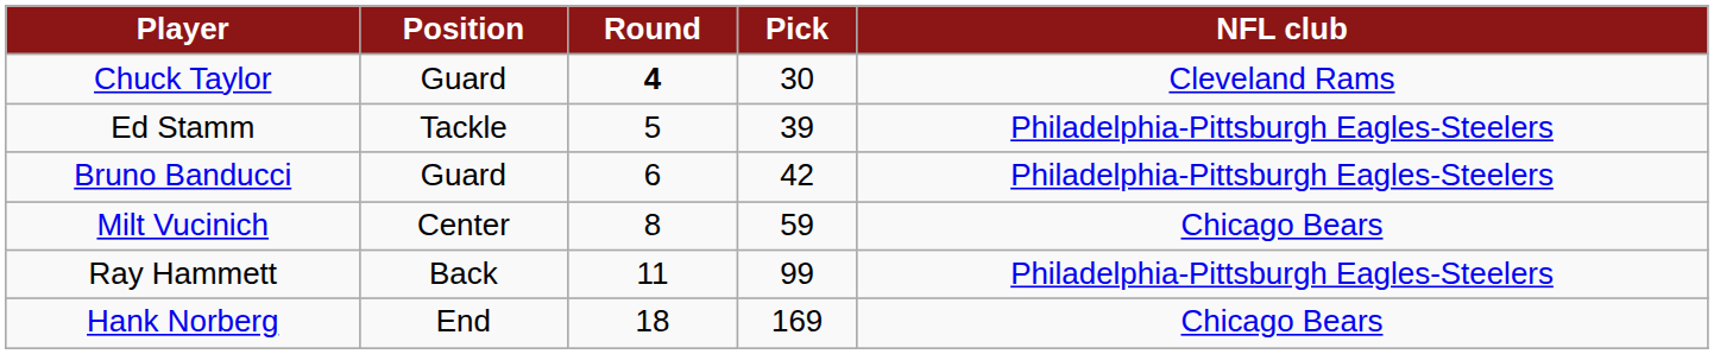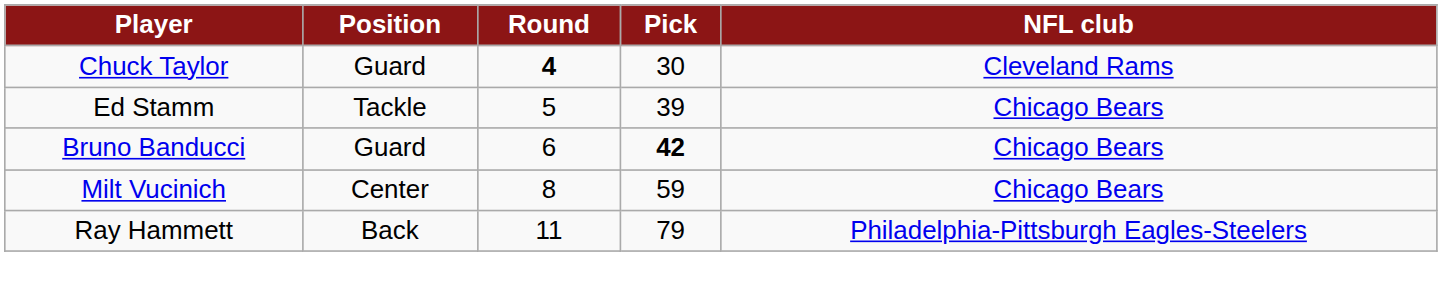 <table class="wikitable" width="70%">
 <tr align="center"  style="background: #8C1515;color:#FFFFFF;">
 <td><strong>Player</strong></td>
 <td><strong>Position</strong></td>
 <td><strong>Round</strong></td>
 <td><strong>Pick</strong></td>
 <td><strong>NFL club</strong></td>
 </tr>
 <tr align="center" bgcolor="">
 <td><a href='#'>Chuck Taylor</a></td>
 <td>Guard</td>
 <td><strong>4</strong></td>
 <td>30</td>
 <td><a href='#'>Cleveland Rams</a></td>
 </tr>
 <tr align="center" bgcolor="">
 <td>Ed Stamm</td>
 <td>Tackle</td>
 <td>5</td>
 <td>39</td>
-<td><a href='#'>Philadelphia-Pittsburgh Eagles-Steelers</a></td>
+<td><a href='#'>Chicago Bears</a></td>
 </tr>
 <tr align="center" bgcolor="">
 <td><a href='#'>Bruno Banducci</a></td>
 <td>Guard</td>
 <td>6</td>
-<td>42</td>
-<td><a href='#'>Philadelphia-Pittsburgh Eagles-Steelers</a></td>
+<td><strong>42</strong></td>
+<td><a href='#'>Chicago Bears</a></td>
 </tr>
 <tr align="center" bgcolor="">
 <td><a href='#'>Milt Vucinich</a></td>
 <td>Center</td>
 <td>8</td>
 <td>59</td>
 <td><a href='#'>Chicago Bears</a></td>
 </tr>
 <tr align="center" bgcolor="">
 <td>Ray Hammett</td>
 <td>Back</td>
 <td>11</td>
-<td>99</td>
+<td>79</td>
 <td><a href='#'>Philadelphia-Pittsburgh Eagles-Steelers</a></td>
 </tr>
-<tr align="center" bgcolor="">
-<td><a href='#'>Hank Norberg</a></td>
-<td>End</td>
-<td>18</td>
-<td>169</td>
-<td><a href='#'>Chicago Bears</a></td>
-</tr>
 </table>
